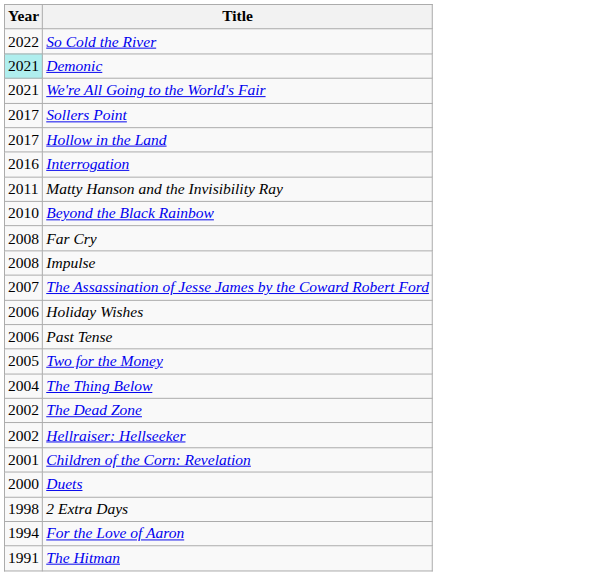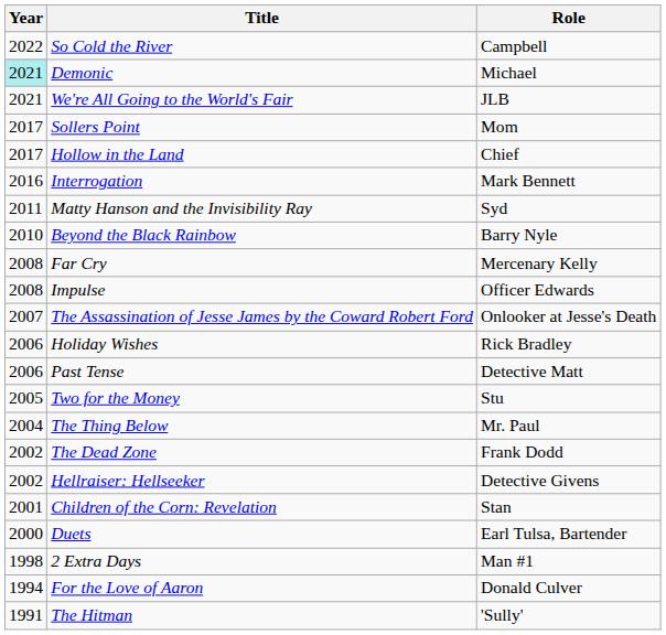 <table class="wikitable sortable">
 <tr>
 <th>Year</th>
 <th>Title</th>
+<th>Role</th>
 </tr>
 <tr>
 <td>2022</td>
 <td><em><a href='#'>So Cold the River</a></em></td>
+<td>Campbell</td>
 </tr>
 <tr>
 <td style="background: paleturquoise;">2021</td>
 <td><em><a href='#'>Demonic</a></em></td>
+<td>Michael</td>
 </tr>
 <tr>
 <td>2021</td>
 <td><em><a href='#'>We're All Going to the World's Fair</a></em></td>
+<td>JLB</td>
 </tr>
 <tr>
 <td>2017</td>
 <td><em><a href='#'>Sollers Point</a></em></td>
+<td>Mom</td>
 </tr>
 <tr>
 <td>2017</td>
 <td><em><a href='#'>Hollow in the Land</a></em></td>
+<td>Chief</td>
 </tr>
 <tr>
 <td>2016</td>
 <td><em><a href='#'>Interrogation</a></em></td>
+<td>Mark Bennett</td>
 </tr>
 <tr>
 <td>2011</td>
 <td><em>Matty Hanson and the Invisibility Ray</em></td>
+<td>Syd</td>
 </tr>
 <tr>
 <td>2010</td>
 <td><em><a href='#'>Beyond the Black Rainbow</a></em></td>
+<td>Barry Nyle</td>
 </tr>
 <tr>
 <td>2008</td>
 <td><em>Far Cry</em></td>
+<td>Mercenary Kelly</td>
 </tr>
 <tr>
 <td>2008</td>
 <td><em>Impulse</em></td>
+<td>Officer Edwards</td>
 </tr>
 <tr>
 <td>2007</td>
 <td data-sort-value="Assassination of Jesse James by the Coward Robert Ford, The"><em><a href='#'>The Assassination of Jesse James by the Coward Robert Ford</a></em></td>
+<td>Onlooker at Jesse's Death</td>
 </tr>
 <tr>
 <td>2006</td>
 <td><em>Holiday Wishes</em></td>
+<td>Rick Bradley</td>
 </tr>
 <tr>
 <td>2006</td>
 <td><em>Past Tense</em></td>
+<td>Detective Matt</td>
 </tr>
 <tr>
 <td>2005</td>
 <td><em><a href='#'>Two for the Money</a></em></td>
+<td>Stu</td>
 </tr>
 <tr>
 <td>2004</td>
 <td data-sort-value="Thing Below, The"><em><a href='#'>The Thing Below</a></em></td>
+<td>Mr. Paul</td>
 </tr>
 <tr>
 <td>2002</td>
 <td data-sort-value="Dead Zone, The"><em><a href='#'>The Dead Zone</a></em></td>
+<td>Frank Dodd</td>
 </tr>
 <tr>
 <td>2002</td>
 <td><em><a href='#'>Hellraiser: Hellseeker</a></em></td>
+<td>Detective Givens</td>
 </tr>
 <tr>
 <td>2001</td>
 <td><em><a href='#'>Children of the Corn: Revelation</a></em></td>
+<td>Stan</td>
 </tr>
 <tr>
 <td>2000</td>
 <td><em><a href='#'>Duets</a></em></td>
+<td>Earl Tulsa, Bartender</td>
 </tr>
 <tr>
 <td>1998</td>
 <td><em>2 Extra Days</em></td>
+<td>Man #1</td>
 </tr>
 <tr>
 <td>1994</td>
 <td><em><a href='#'>For the Love of Aaron</a></em></td>
+<td>Donald Culver</td>
 </tr>
 <tr>
 <td>1991</td>
 <td data-sort-value="Hitman, The"><em><a href='#'>The Hitman</a></em></td>
+<td>'Sully'</td>
 </tr>
 </table>
